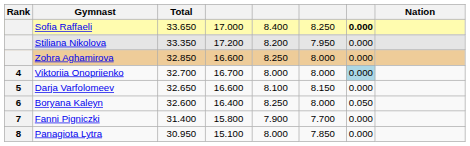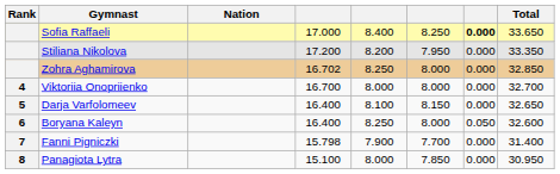 <table class="wikitable sortable" style="text-align:center; font-size:85%">
 <tr>
 <th scope="col" style="width:20px;">Rank</th>
 <th scope="col" style="width:170px;">Gymnast</th>
-<th scope="col" style="width:60px;">Total</th>
+<th scope="col" style="width:120px;">Nation</th>
 <th scope="col" style="width:60px;"></th>
 <th scope="col" style="width:60px;"></th>
 <th scope="col" style="width:60px;"></th>
 <th scope="col" style="width:30px;"></th>
-<th scope="col" style="width:120px;">Nation</th>
+<th scope="col" style="width:60px;">Total</th>
 </tr>
 <tr bgcolor="fffcaf">
 <th scope="row"></th>
 <td align="left"><a href='#'>Sofia Raffaeli</a></td>
-<td>33.650</td>
+<td style="text-align:left;"></td>
 <td>17.000</td>
 <td>8.400</td>
 <td>8.250</td>
 <td><strong>0.000</strong></td>
-<td style="text-align:left;"></td>
+<td>33.650</td>
 </tr>
 <tr bgcolor="e5e5e5">
 <th scope="row"></th>
 <td align="left"><a href='#'>Stiliana Nikolova</a></td>
-<td>33.350</td>
+<td style="text-align:left;"></td>
 <td>17.200</td>
 <td>8.200</td>
 <td>7.950</td>
 <td>0.000</td>
-<td style="text-align:left;"></td>
+<td>33.350</td>
 </tr>
 <tr bgcolor="eecc99">
 <th scope="row"></th>
 <td align="left"><a href='#'>Zohra Aghamirova</a></td>
-<td>32.850</td>
-<td>16.600</td>
+<td style="text-align:left;"></td>
+<td>16.702</td>
 <td>8.250</td>
 <td>8.000</td>
 <td>0.000</td>
-<td style="text-align:left;"></td>
+<td>32.850</td>
 </tr>
 <tr>
 <th scope="row">4</th>
 <td align="left"><a href='#'>Viktoriia Onopriienko</a></td>
-<td>32.700</td>
+<td style="text-align:left;"></td>
 <td>16.700</td>
 <td>8.000</td>
 <td>8.000</td>
-<td style="background: lightblue;">0.000</td>
-<td style="text-align:left;"></td>
+<td>0.000</td>
+<td>32.700</td>
 </tr>
 <tr>
 <th scope="row">5</th>
 <td align="left"><a href='#'>Darja Varfolomeev</a></td>
-<td>32.650</td>
-<td>16.600</td>
+<td style="text-align:left;"></td>
+<td>16.400</td>
 <td>8.100</td>
 <td>8.150</td>
 <td>0.000</td>
-<td style="text-align:left;"></td>
+<td>32.650</td>
 </tr>
 <tr>
 <th scope="row">6</th>
 <td align="left"><a href='#'>Boryana Kaleyn</a></td>
-<td>32.600</td>
+<td style="text-align:left;"></td>
 <td>16.400</td>
 <td>8.250</td>
 <td>8.000</td>
 <td>0.050</td>
-<td style="text-align:left;"></td>
+<td>32.600</td>
 </tr>
 <tr>
 <th scope="row">7</th>
 <td align="left"><a href='#'>Fanni Pigniczki</a></td>
-<td>31.400</td>
-<td>15.800</td>
+<td style="text-align:left;"></td>
+<td>15.798</td>
 <td>7.900</td>
 <td>7.700</td>
 <td>0.000</td>
-<td style="text-align:left;"></td>
+<td>31.400</td>
 </tr>
 <tr>
 <th scope="row">8</th>
 <td align="left"><a href='#'>Panagiota Lytra</a></td>
-<td>30.950</td>
+<td style="text-align:left;"></td>
 <td>15.100</td>
 <td>8.000</td>
 <td>7.850</td>
 <td>0.000</td>
-<td style="text-align:left;"></td>
+<td>30.950</td>
 </tr>
 </table>
